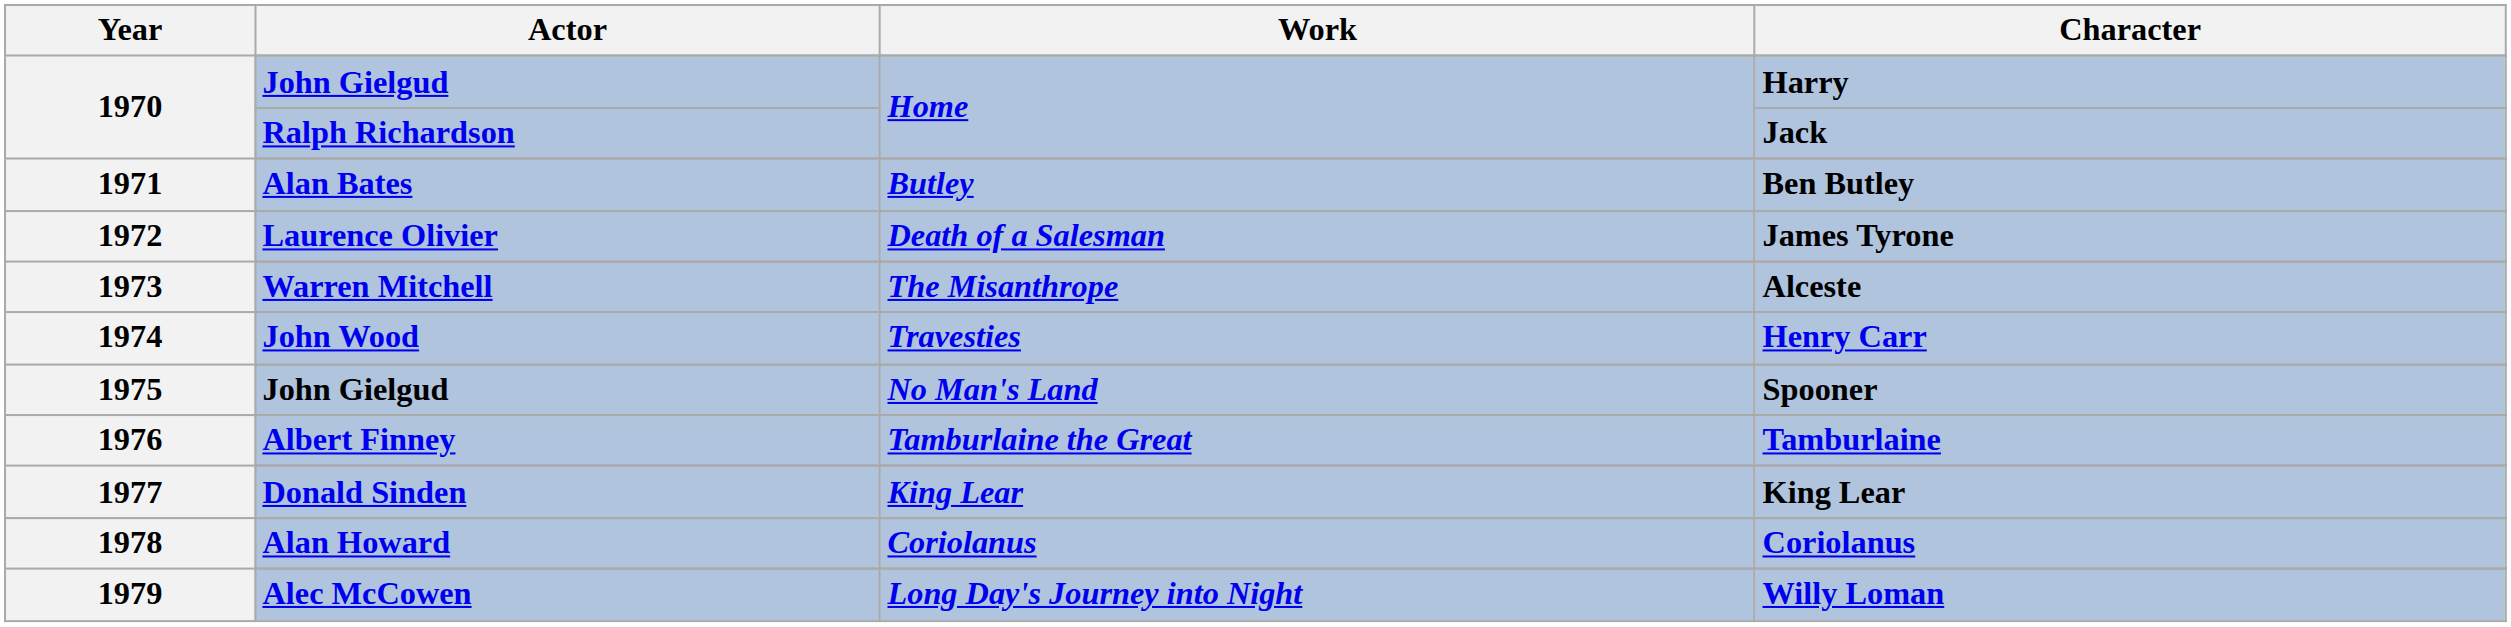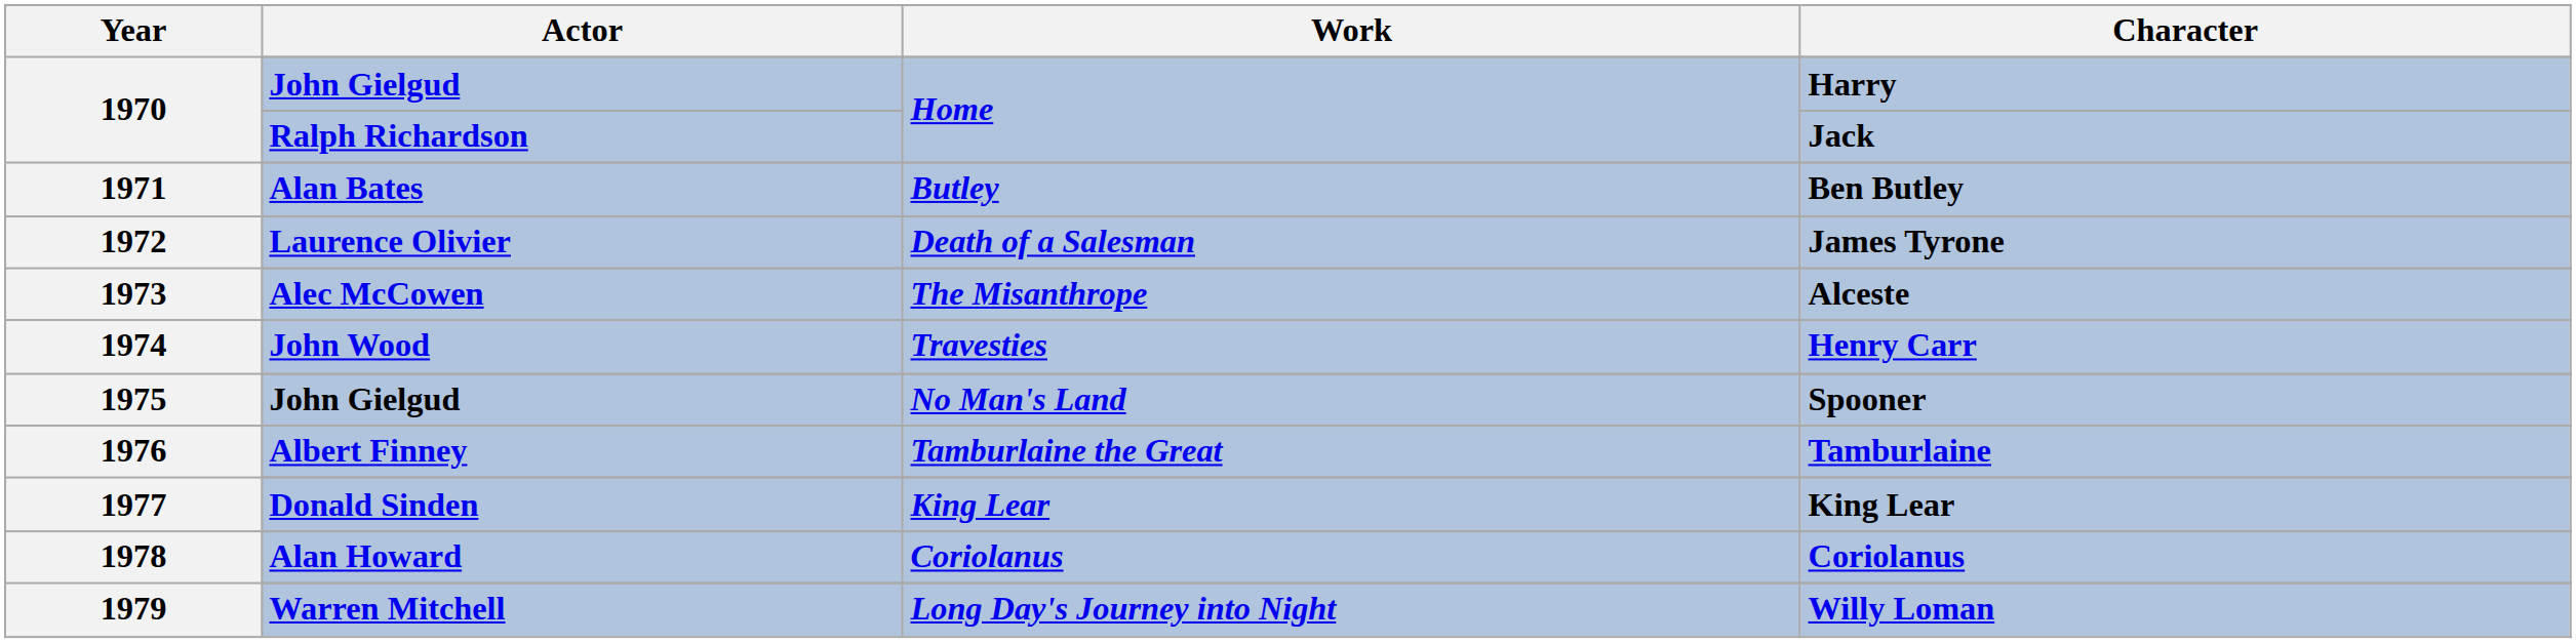 <table class="wikitable" style="width:98%;">
 <tr>
 <th style="width:10%;">Year</th>
 <th style="width:25%;">Actor</th>
 <th style="width:35%;">Work</th>
 <th style="width:30%;">Character</th>
 </tr>
 <tr>
 <th rowspan="3" align="center">1970</th>
 </tr>
 <tr style="background:#B0C4DE">
 <td><strong><a href='#'>John Gielgud</a></strong></td>
 <td rowspan="2"><em><a href='#'><strong>Home</strong></a></em></td>
 <td><strong>Harry</strong></td>
 </tr>
 <tr style="background:#B0C4DE">
 <td><strong><a href='#'>Ralph Richardson</a></strong></td>
 <td><strong>Jack</strong></td>
 </tr>
 <tr>
 <th rowspan="2" align="center">1971</th>
 </tr>
 <tr style="background:#B0C4DE">
 <td><strong><a href='#'>Alan Bates</a></strong></td>
 <td><em><a href='#'><strong>Butley</strong></a></em></td>
 <td><strong>Ben Butley</strong></td>
 </tr>
 <tr>
 <th rowspan="2" align="center">1972</th>
 </tr>
 <tr style="background:#B0C4DE">
 <td><strong><a href='#'>Laurence Olivier</a></strong></td>
 <td><strong><em><a href='#'>Death of a Salesman</a></em></strong></td>
 <td><strong>James Tyrone</strong></td>
 </tr>
 <tr>
 <th rowspan="2" align="center">1973</th>
 </tr>
 <tr style="background:#B0C4DE">
-<td><strong><a href='#'>Warren Mitchell</a></strong></td>
+<td><strong><a href='#'>Alec McCowen</a></strong></td>
 <td><strong><em><a href='#'>The Misanthrope</a></em></strong></td>
 <td><strong>Alceste</strong></td>
 </tr>
 <tr>
 <th rowspan="2" align="center">1974</th>
 </tr>
 <tr style="background:#B0C4DE">
 <td><strong><a href='#'>John Wood</a></strong></td>
 <td><strong><em><a href='#'>Travesties</a></em></strong></td>
 <td><strong><a href='#'>Henry Carr</a></strong></td>
 </tr>
 <tr>
 <th rowspan="2" align="center">1975</th>
 </tr>
 <tr style="background:#B0C4DE">
 <td><strong>John Gielgud</strong></td>
 <td><em><a href='#'><strong>No Man's Land</strong></a></em></td>
 <td><strong>Spooner</strong></td>
 </tr>
 <tr>
 <th rowspan="2" align="center">1976</th>
 </tr>
 <tr style="background:#B0C4DE">
 <td><strong><a href='#'>Albert Finney</a></strong></td>
 <td><em><a href='#'><strong>Tamburlaine the Great</strong></a></em></td>
 <td><strong><a href='#'>Tamburlaine</a></strong></td>
 </tr>
 <tr>
 <th rowspan="2" align="center">1977</th>
 </tr>
 <tr style="background:#B0C4DE">
 <td><strong><a href='#'>Donald Sinden</a></strong></td>
 <td><strong><em><a href='#'>King Lear</a></em></strong></td>
 <td><strong>King Lear</strong></td>
 </tr>
 <tr>
 <th rowspan="2" align="center">1978</th>
 </tr>
 <tr style="background:#B0C4DE">
 <td><strong><a href='#'>Alan Howard</a></strong></td>
 <td><strong><em><a href='#'>Coriolanus</a></em></strong></td>
 <td><a href='#'><strong>Coriolanus</strong></a></td>
 </tr>
 <tr>
 <th rowspan="2" align="center">1979</th>
 </tr>
 <tr style="background:#B0C4DE">
-<td><strong><a href='#'>Alec McCowen</a></strong></td>
+<td><strong><a href='#'>Warren Mitchell</a></strong></td>
 <td><strong><em><a href='#'>Long Day's Journey into Night</a></em></strong></td>
 <td><strong><a href='#'>Willy Loman</a></strong></td>
 </tr>
 </table>
